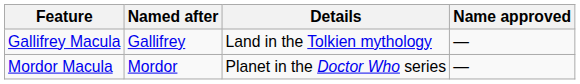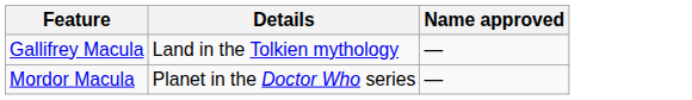 <table class="wikitable">
 <tr>
 <th>Feature</th>
-<th>Named after</th>
 <th>Details</th>
 <th>Name approved<br></th>
 </tr>
 <tr>
 <td><a href='#'>Gallifrey Macula</a></td>
-<td><a href='#'>Gallifrey</a></td>
 <td>Land in the <a href='#'>Tolkien mythology</a></td>
 <td>—</td>
 </tr>
 <tr>
 <td><a href='#'>Mordor Macula</a></td>
-<td><a href='#'>Mordor</a></td>
 <td>Planet in the <em><a href='#'>Doctor Who</a></em> series</td>
 <td>—</td>
 </tr>
 </table>
